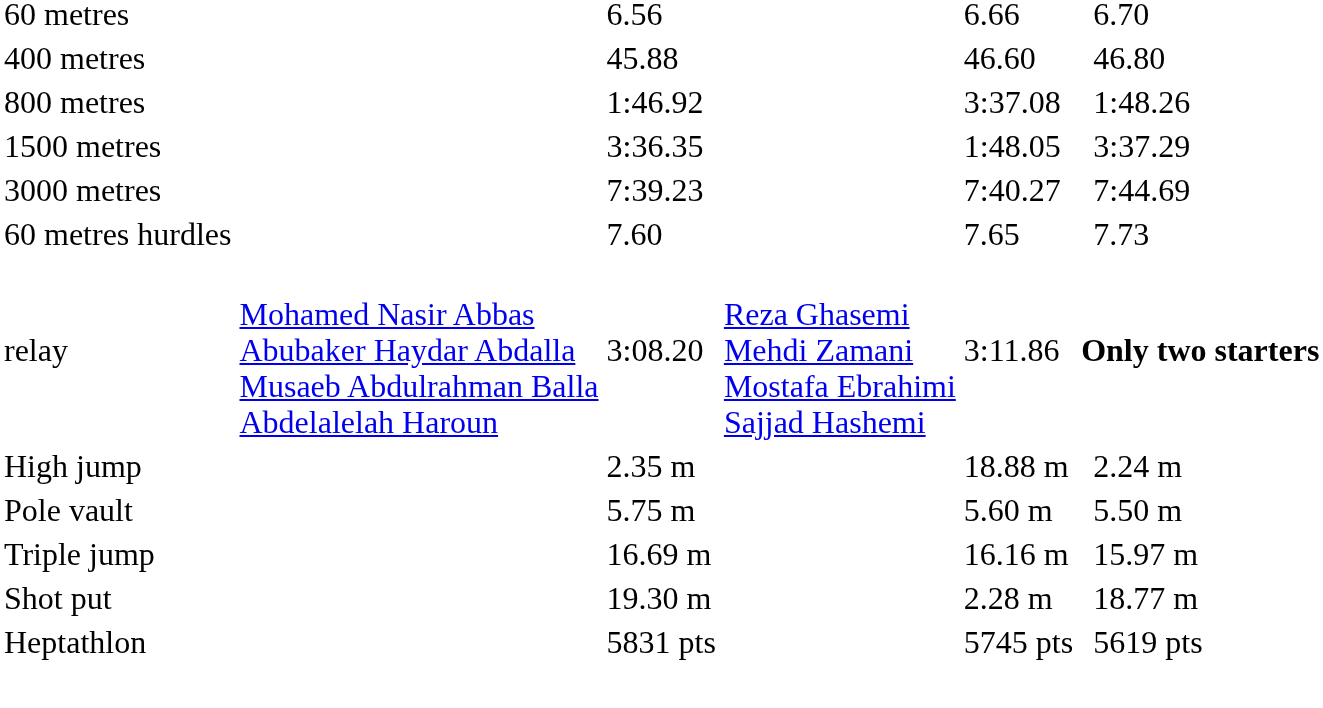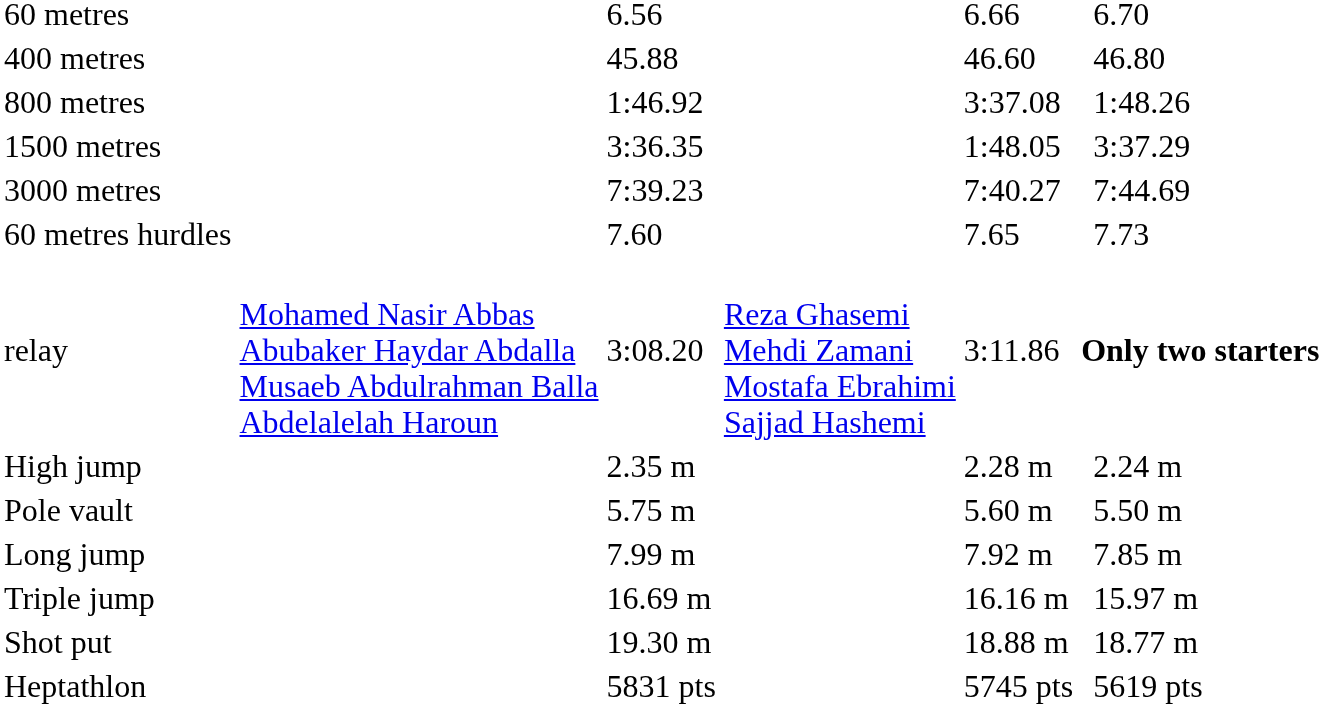 <table>
 <tr>
 <td>60 metres</td>
 <td></td>
 <td>6.56 </td>
 <td></td>
 <td>6.66</td>
 <td></td>
 <td>6.70</td>
 </tr>
 <tr>
 <td>400 metres</td>
 <td></td>
 <td>45.88 </td>
 <td></td>
 <td>46.60</td>
 <td></td>
 <td>46.80</td>
 </tr>
 <tr>
 <td>800 metres</td>
 <td></td>
 <td>1:46.92 </td>
 <td></td>
 <td>3:37.08</td>
 <td></td>
 <td>1:48.26</td>
 </tr>
 <tr>
 <td>1500 metres</td>
 <td></td>
 <td>3:36.35 </td>
 <td></td>
 <td>1:48.05</td>
 <td></td>
 <td>3:37.29</td>
 </tr>
 <tr>
 <td>3000 metres</td>
 <td></td>
 <td>7:39.23 </td>
 <td></td>
 <td>7:40.27</td>
 <td></td>
 <td>7:44.69</td>
 </tr>
 <tr>
 <td>60 metres hurdles</td>
 <td></td>
 <td>7.60  </td>
 <td></td>
 <td>7.65</td>
 <td></td>
 <td>7.73</td>
 </tr>
 <tr>
 <td> relay</td>
 <td><br><a href='#'>Mohamed Nasir Abbas</a><br><a href='#'>Abubaker Haydar Abdalla</a><br><a href='#'>Musaeb Abdulrahman Balla</a><br><a href='#'>Abdelalelah Haroun</a></td>
 <td>3:08.20 </td>
 <td><br><a href='#'>Reza Ghasemi</a><br><a href='#'>Mehdi Zamani</a><br><a href='#'>Mostafa Ebrahimi</a><br><a href='#'>Sajjad Hashemi</a></td>
 <td>3:11.86</td>
 <th colspan=2>Only two starters</th>
 </tr>
 <tr>
 <td>High jump</td>
 <td></td>
 <td>2.35 m</td>
 <td></td>
-<td>18.88 m</td>
+<td>2.28 m</td>
 <td></td>
 <td>2.24 m </td>
 </tr>
 <tr>
 <td>Pole vault</td>
 <td></td>
 <td>5.75 m </td>
 <td></td>
 <td>5.60 m</td>
 <td></td>
 <td>5.50 m</td>
+</tr>
+<tr>
+<td>Long jump</td>
+<td></td>
+<td>7.99 m</td>
+<td></td>
+<td>7.92 m</td>
+<td></td>
+<td>7.85 m</td>
 </tr>
 <tr>
 <td>Triple jump</td>
 <td></td>
 <td>16.69 m</td>
 <td></td>
 <td>16.16 m</td>
 <td></td>
 <td>15.97 m</td>
 </tr>
 <tr>
 <td>Shot put</td>
 <td></td>
 <td>19.30 m</td>
 <td></td>
-<td>2.28 m</td>
+<td>18.88 m</td>
 <td></td>
 <td>18.77 m</td>
 </tr>
 <tr>
 <td>Heptathlon</td>
 <td></td>
 <td>5831 pts </td>
 <td></td>
 <td>5745 pts</td>
 <td></td>
 <td>5619 pts</td>
 </tr>
 </table>
